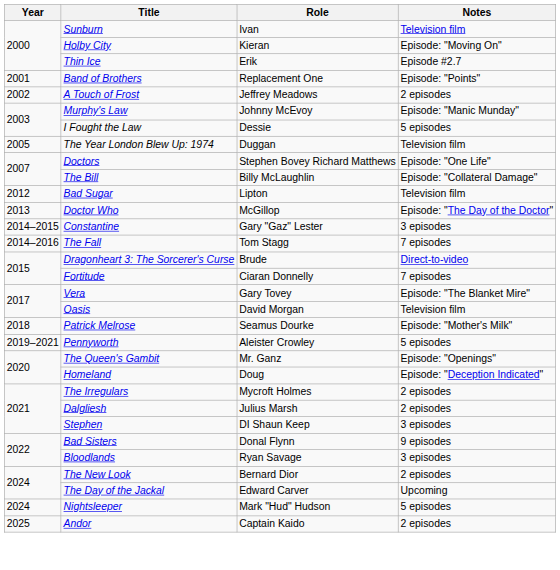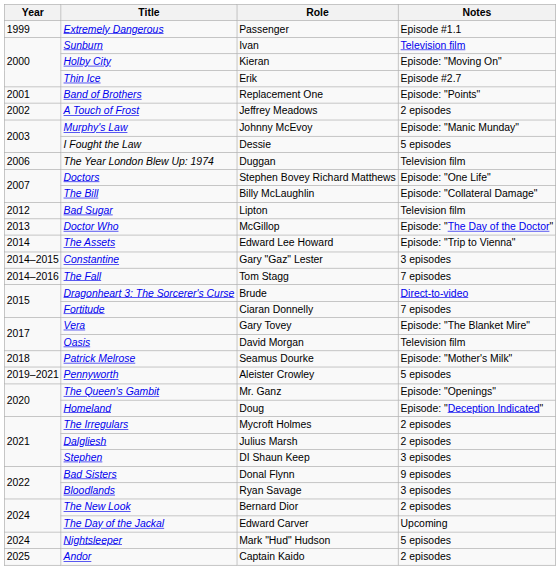 <table class="wikitable sortable">
 <tr>
 <th>Year</th>
 <th>Title</th>
 <th>Role</th>
 <th class="unsortable">Notes</th>
+</tr>
+<tr>
+<td>1999</td>
+<td><em><a href='#'>Extremely Dangerous</a></em></td>
+<td>Passenger</td>
+<td>Episode #1.1</td>
 </tr>
 <tr>
 <td rowspan="3">2000</td>
 <td><em><a href='#'>Sunburn</a></em></td>
 <td>Ivan</td>
 <td><a href='#'>Television film</a></td>
 </tr>
 <tr>
 <td><em><a href='#'>Holby City</a></em></td>
 <td>Kieran</td>
 <td>Episode: "Moving On"</td>
 </tr>
 <tr>
 <td><em><a href='#'>Thin Ice</a></em></td>
 <td>Erik</td>
 <td>Episode #2.7</td>
 </tr>
 <tr>
 <td>2001</td>
 <td><em><a href='#'>Band of Brothers</a></em></td>
 <td>Replacement One</td>
 <td>Episode: "Points"</td>
 </tr>
 <tr>
 <td>2002</td>
 <td><em><a href='#'>A Touch of Frost</a></em></td>
 <td>Jeffrey Meadows</td>
 <td>2 episodes</td>
 </tr>
 <tr>
 <td rowspan="2">2003</td>
 <td><em><a href='#'>Murphy's Law</a></em></td>
 <td>Johnny McEvoy</td>
 <td>Episode: "Manic Munday"</td>
 </tr>
 <tr>
 <td><em>I Fought the Law</em></td>
 <td>Dessie</td>
 <td>5 episodes</td>
 </tr>
 <tr>
-<td>2005</td>
+<td>2006</td>
 <td><em>The Year London Blew Up: 1974</em></td>
 <td>Duggan</td>
 <td>Television film</td>
 </tr>
 <tr>
 <td rowspan="2">2007</td>
 <td><em><a href='#'>Doctors</a></em></td>
 <td>Stephen Bovey Richard Matthews</td>
 <td>Episode: "One Life"</td>
 </tr>
 <tr>
 <td><em><a href='#'>The Bill</a></em></td>
 <td>Billy McLaughlin</td>
 <td>Episode: "Collateral Damage"</td>
 </tr>
 <tr>
 <td>2012</td>
 <td><em><a href='#'>Bad Sugar</a></em></td>
 <td>Lipton</td>
 <td>Television film</td>
 </tr>
 <tr>
 <td>2013</td>
 <td><em><a href='#'>Doctor Who</a></em></td>
 <td>McGillop</td>
 <td>Episode: "<a href='#'>The Day of the Doctor</a>"</td>
+</tr>
+<tr>
+<td>2014</td>
+<td><em><a href='#'>The Assets</a></em></td>
+<td>Edward Lee Howard</td>
+<td>Episode: "Trip to Vienna"</td>
 </tr>
 <tr>
 <td>2014–2015</td>
 <td><em><a href='#'>Constantine</a></em></td>
 <td>Gary "Gaz" Lester</td>
 <td>3 episodes</td>
 </tr>
 <tr>
 <td>2014–2016</td>
 <td><em><a href='#'>The Fall</a></em></td>
 <td>Tom Stagg</td>
 <td>7 episodes</td>
 </tr>
 <tr>
 <td rowspan="2">2015</td>
 <td><em><a href='#'>Dragonheart 3: The Sorcerer's Curse</a></em></td>
 <td>Brude</td>
 <td><a href='#'>Direct-to-video</a></td>
 </tr>
 <tr>
 <td><em><a href='#'>Fortitude</a></em></td>
 <td>Ciaran Donnelly</td>
 <td>7 episodes</td>
 </tr>
 <tr>
 <td rowspan="2">2017</td>
 <td><em><a href='#'>Vera</a></em></td>
 <td>Gary Tovey</td>
 <td>Episode: "The Blanket Mire"</td>
 </tr>
 <tr>
 <td><em><a href='#'>Oasis</a></em></td>
 <td>David Morgan</td>
 <td>Television film</td>
 </tr>
 <tr>
 <td>2018</td>
 <td><em><a href='#'>Patrick Melrose</a></em></td>
 <td>Seamus Dourke</td>
 <td>Episode: "Mother's Milk"</td>
 </tr>
 <tr>
 <td>2019–2021</td>
 <td><em><a href='#'>Pennyworth</a></em></td>
 <td>Aleister Crowley</td>
 <td>5 episodes</td>
 </tr>
 <tr>
 <td rowspan="2">2020</td>
 <td><em><a href='#'>The Queen's Gambit</a></em></td>
 <td>Mr. Ganz</td>
 <td>Episode: "Openings"</td>
 </tr>
 <tr>
 <td><em><a href='#'>Homeland</a></em></td>
 <td>Doug</td>
 <td>Episode: "<a href='#'>Deception Indicated</a>"</td>
 </tr>
 <tr>
 <td rowspan="3">2021</td>
 <td><em><a href='#'>The Irregulars</a></em></td>
 <td>Mycroft Holmes</td>
 <td>2 episodes</td>
 </tr>
 <tr>
 <td><em><a href='#'>Dalgliesh</a></em></td>
 <td>Julius Marsh</td>
 <td>2 episodes</td>
 </tr>
 <tr>
 <td><em><a href='#'>Stephen</a></em></td>
 <td>DI Shaun Keep</td>
 <td>3 episodes</td>
 </tr>
 <tr>
 <td rowspan="2">2022</td>
 <td><em><a href='#'>Bad Sisters</a></em></td>
 <td>Donal Flynn</td>
 <td>9 episodes</td>
 </tr>
 <tr>
 <td><em><a href='#'>Bloodlands</a></em></td>
 <td>Ryan Savage</td>
 <td>3 episodes</td>
 </tr>
 <tr>
 <td rowspan="2">2024</td>
 <td><em><a href='#'>The New Look</a></em></td>
 <td>Bernard Dior</td>
 <td>2 episodes</td>
 </tr>
 <tr>
 <td><em><a href='#'>The Day of the Jackal</a></em></td>
 <td>Edward Carver</td>
 <td>Upcoming</td>
 </tr>
 <tr>
 <td>2024</td>
 <td><em><a href='#'>Nightsleeper</a></em></td>
 <td>Mark "Hud" Hudson</td>
 <td>5 episodes</td>
 </tr>
 <tr>
 <td>2025</td>
 <td><em><a href='#'>Andor</a></em></td>
 <td>Captain Kaido</td>
 <td>2 episodes</td>
 </tr>
 </table>
